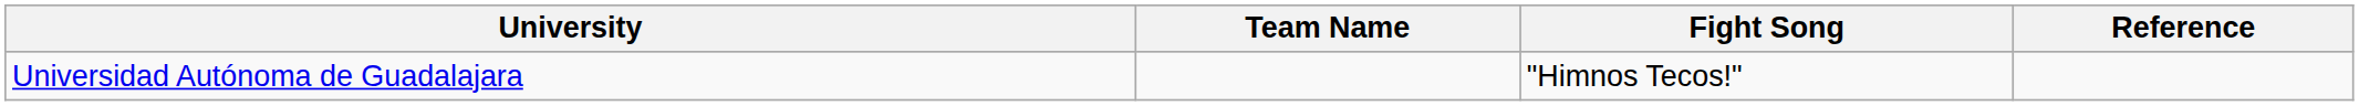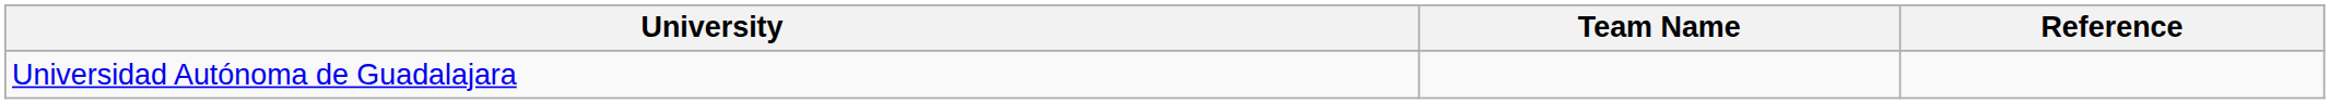 <table class="sortable wikitable" style="width:100%;">
 <tr>
 <th>University</th>
 <th>Team Name</th>
-<th>Fight Song</th>
 <th>Reference</th>
 </tr>
 <tr>
 <td><a href='#'>Universidad Autónoma de Guadalajara</a></td>
 <td></td>
-<td>"Himnos Tecos!"</td>
 <td></td>
 </tr>
 </table>
